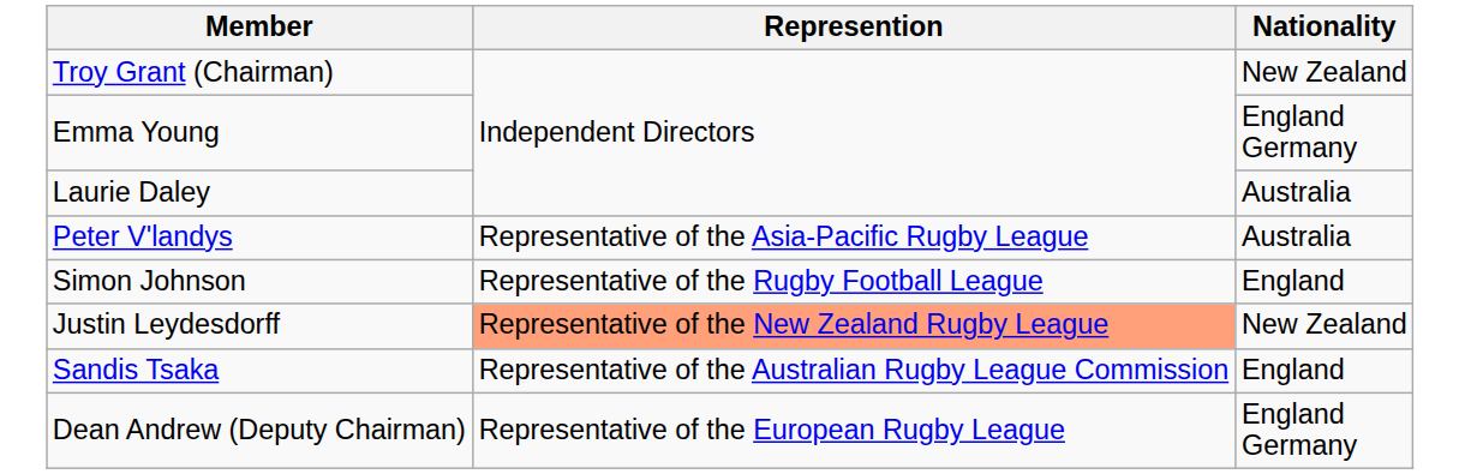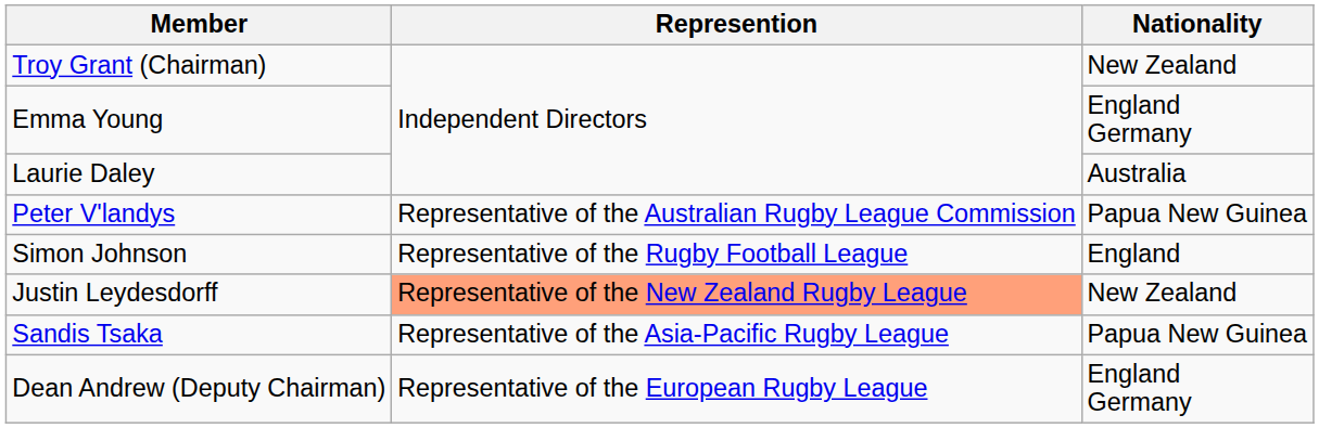 <table class="wikitable" style="margin: 1em auto 1em auto">
 <tr>
 <th>Member</th>
 <th>Represention</th>
 <th>Nationality</th>
 </tr>
 <tr>
 <td><a href='#'>Troy Grant</a> (Chairman)</td>
 <td rowspan="3">Independent Directors</td>
 <td> New Zealand</td>
 </tr>
 <tr>
 <td>Emma Young</td>
 <td> England<br> Germany</td>
 </tr>
 <tr>
 <td>Laurie Daley</td>
 <td> Australia</td>
 </tr>
 <tr>
 <td><a href='#'>Peter V'landys</a></td>
-<td>Representative of the <a href='#'>Asia-Pacific Rugby League</a></td>
-<td> Australia</td>
+<td>Representative of the <a href='#'>Australian Rugby League Commission</a></td>
+<td> Papua New Guinea</td>
 </tr>
 <tr>
 <td>Simon Johnson</td>
 <td>Representative of the <a href='#'>Rugby Football League</a></td>
 <td> England</td>
 </tr>
 <tr>
 <td>Justin Leydesdorff</td>
 <td style="background: lightsalmon;">Representative of the <a href='#'>New Zealand Rugby League</a></td>
 <td> New Zealand</td>
 </tr>
 <tr>
 <td><a href='#'>Sandis Tsaka</a></td>
-<td>Representative of the <a href='#'>Australian Rugby League Commission</a></td>
-<td> England</td>
+<td>Representative of the <a href='#'>Asia-Pacific Rugby League</a></td>
+<td> Papua New Guinea</td>
 </tr>
 <tr>
 <td>Dean Andrew (Deputy Chairman)</td>
 <td>Representative of the <a href='#'>European Rugby League</a></td>
 <td> England<br> Germany</td>
 </tr>
 </table>
